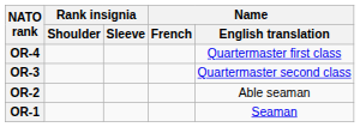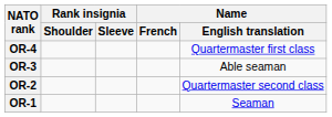 <table class="wikitable plainrowheaders" style="text-align:center;" border="1">
 <tr>
 <th rowspan=2>NATO<br>rank</th>
 <th colspan=2>Rank insignia</th>
 <th colspan=2>Name</th>
 </tr>
 <tr>
 <th>Shoulder</th>
 <th>Sleeve</th>
 <th>French</th>
 <th>English translation</th>
 </tr>
 <tr>
 <th>OR-4</th>
 <td></td>
 <td></td>
 <td></td>
 <td><a href='#'>Quartermaster first class</a></td>
 </tr>
 <tr>
 <th>OR-3</th>
 <td></td>
 <td></td>
 <td></td>
-<td><a href='#'>Quartermaster second class</a></td>
+<td>Able seaman</td>
 </tr>
 <tr>
 <th>OR-2</th>
 <td></td>
 <td></td>
 <td></td>
-<td>Able seaman</td>
+<td><a href='#'>Quartermaster second class</a></td>
 </tr>
 <tr>
 <th>OR-1</th>
 <td></td>
 <td></td>
 <td></td>
 <td><a href='#'>Seaman</a></td>
 </tr>
 </table>
